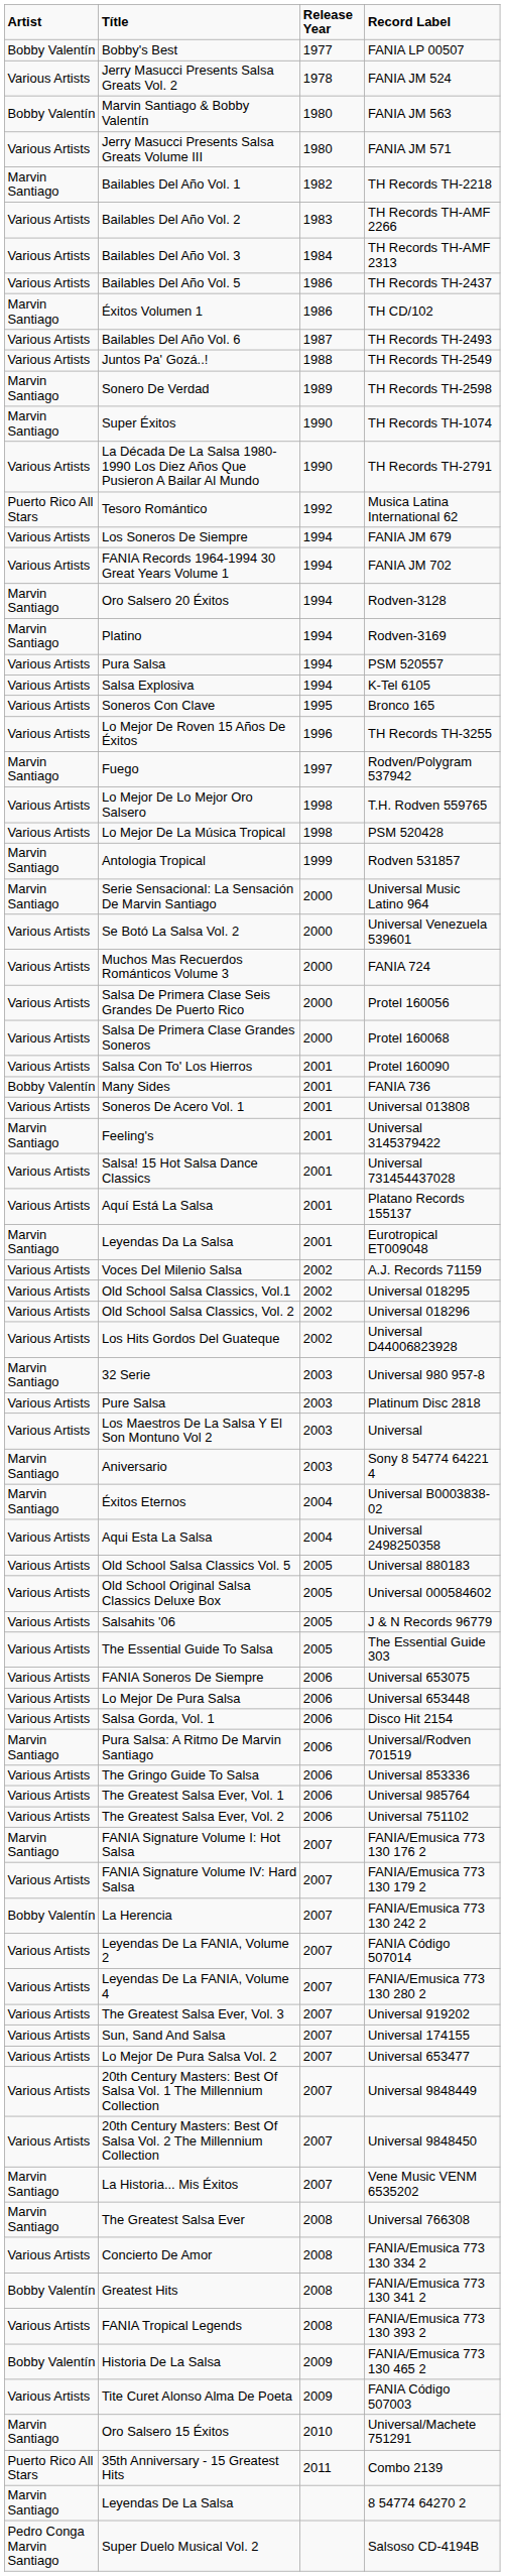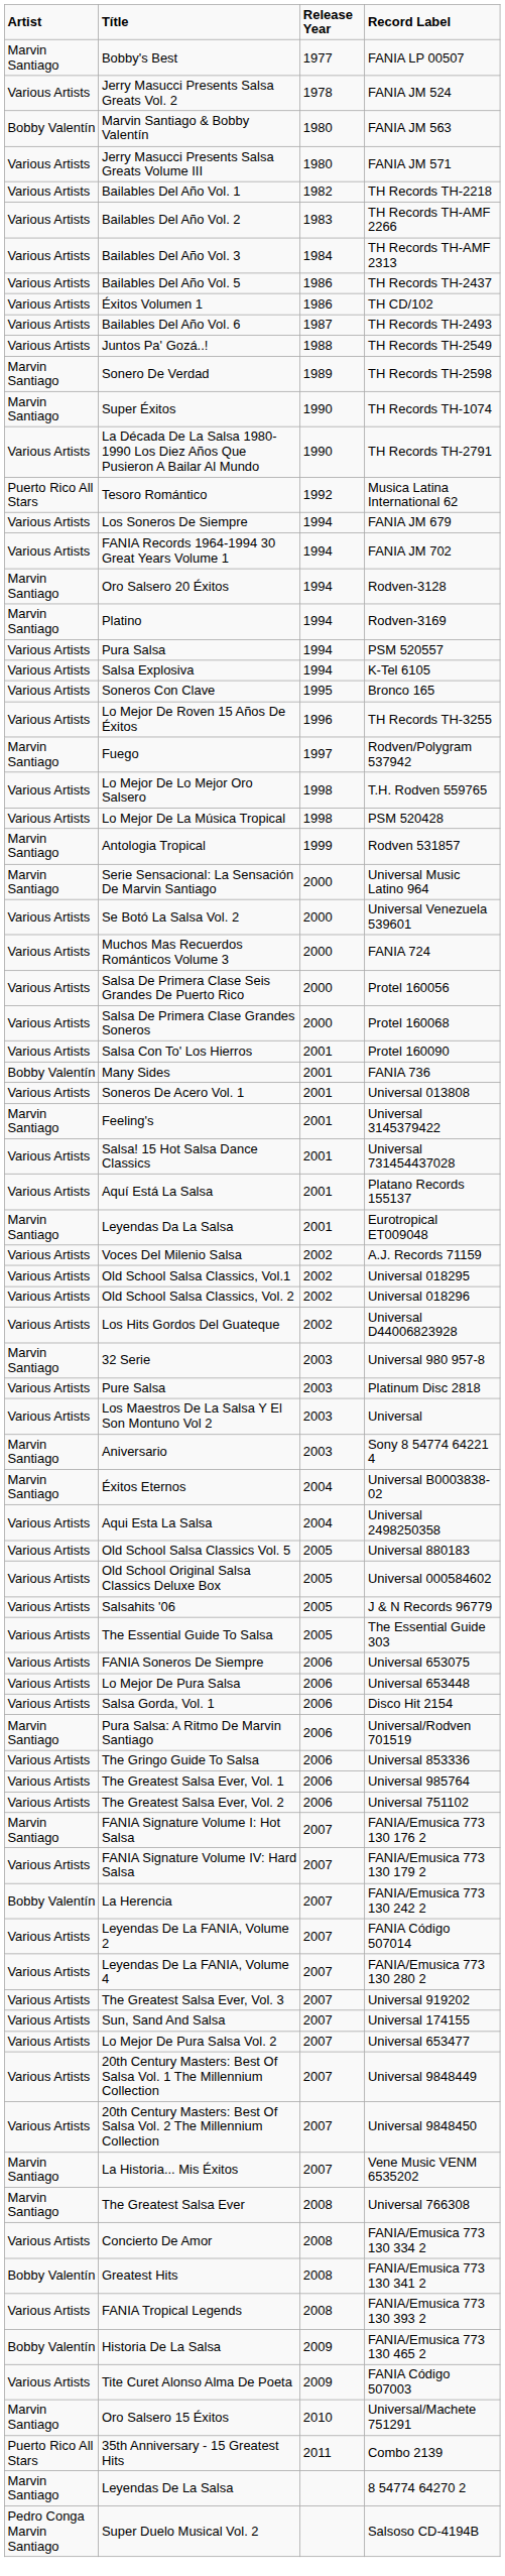 <table border=1 class=wikitable>
 <tr>
 <td color="#f3f300"><strong>Artist</strong></td>
 <td><strong>Títle</strong></td>
 <td><strong>Release Year</strong></td>
 <td><strong>Record Label</strong></td>
 </tr>
 <tr>
-<td>Bobby Valentín</td>
+<td>Marvin Santiago</td>
 <td>Bobby's Best</td>
 <td>1977</td>
 <td>FANIA LP 00507</td>
 </tr>
 <tr>
 <td>Various Artists</td>
 <td>Jerry Masucci Presents Salsa Greats Vol. 2</td>
 <td>1978</td>
 <td>FANIA JM 524</td>
 </tr>
 <tr>
 <td>Bobby Valentín</td>
 <td>Marvin Santiago & Bobby Valentín</td>
 <td>1980</td>
 <td>FANIA JM 563</td>
 </tr>
 <tr>
 <td>Various Artists</td>
 <td>Jerry Masucci Presents Salsa Greats Volume III</td>
 <td>1980</td>
 <td>FANIA JM 571</td>
 </tr>
 <tr>
-<td>Marvin Santiago</td>
+<td>Various Artists</td>
 <td>Bailables Del Año Vol. 1</td>
 <td>1982</td>
 <td>TH Records TH-2218</td>
 </tr>
 <tr>
 <td>Various Artists</td>
 <td>Bailables Del Año Vol. 2</td>
 <td>1983</td>
 <td>TH Records TH-AMF 2266</td>
 </tr>
 <tr>
 <td>Various Artists</td>
 <td>Bailables Del Año Vol. 3</td>
 <td>1984</td>
 <td>TH Records TH-AMF 2313</td>
 </tr>
 <tr>
 <td>Various Artists</td>
 <td>Bailables Del Año Vol. 5</td>
 <td>1986</td>
 <td>TH Records TH-2437</td>
 </tr>
 <tr>
-<td>Marvin Santiago</td>
+<td>Various Artists</td>
 <td>Éxitos Volumen 1</td>
 <td>1986</td>
 <td>TH CD/102</td>
 </tr>
 <tr>
 <td>Various Artists</td>
 <td>Bailables Del Año Vol. 6</td>
 <td>1987</td>
 <td>TH Records TH-2493</td>
 </tr>
 <tr>
 <td>Various Artists</td>
 <td>Juntos Pa' Gozá..!</td>
 <td>1988</td>
 <td>TH Records TH-2549</td>
 </tr>
 <tr>
 <td>Marvin Santiago</td>
 <td>Sonero De Verdad</td>
 <td>1989</td>
 <td>TH Records TH-2598</td>
 </tr>
 <tr>
 <td>Marvin Santiago</td>
 <td>Super Éxitos</td>
 <td>1990</td>
 <td>TH Records TH-1074</td>
 </tr>
 <tr>
 <td>Various Artists</td>
 <td>La Década De La Salsa 1980-1990 Los Diez Años Que Pusieron A Bailar Al Mundo</td>
 <td>1990</td>
 <td>TH Records TH-2791</td>
 </tr>
 <tr>
 <td>Puerto Rico All Stars</td>
 <td>Tesoro Romántico</td>
 <td>1992</td>
 <td>Musica Latina International 62</td>
 </tr>
 <tr>
 <td>Various Artists</td>
 <td>Los Soneros De Siempre</td>
 <td>1994</td>
 <td>FANIA JM 679</td>
 </tr>
 <tr>
 <td>Various Artists</td>
 <td>FANIA Records 1964-1994 30 Great Years Volume 1</td>
 <td>1994</td>
 <td>FANIA JM 702</td>
 </tr>
 <tr>
 <td>Marvin Santiago</td>
 <td>Oro Salsero 20 Éxitos</td>
 <td>1994</td>
 <td>Rodven-3128</td>
 </tr>
 <tr>
 <td>Marvin Santiago</td>
 <td>Platino</td>
 <td>1994</td>
 <td>Rodven-3169</td>
 </tr>
 <tr>
 <td>Various Artists</td>
 <td>Pura Salsa</td>
 <td>1994</td>
 <td>PSM 520557</td>
 </tr>
 <tr>
 <td>Various Artists</td>
 <td>Salsa Explosiva</td>
 <td>1994</td>
 <td>K-Tel 6105</td>
 </tr>
 <tr>
 <td>Various Artists</td>
 <td>Soneros Con Clave</td>
 <td>1995</td>
 <td>Bronco 165</td>
 </tr>
 <tr>
 <td>Various Artists</td>
 <td>Lo Mejor De Roven 15 Años De Éxitos</td>
 <td>1996</td>
 <td>TH Records TH-3255</td>
 </tr>
 <tr>
 <td>Marvin Santiago</td>
 <td>Fuego</td>
 <td>1997</td>
 <td>Rodven/Polygram 537942</td>
 </tr>
 <tr>
 <td>Various Artists</td>
 <td>Lo Mejor De Lo Mejor Oro Salsero</td>
 <td>1998</td>
 <td>T.H. Rodven 559765</td>
 </tr>
 <tr>
 <td>Various Artists</td>
 <td>Lo Mejor De La Música Tropical</td>
 <td>1998</td>
 <td>PSM 520428</td>
 </tr>
 <tr>
 <td>Marvin Santiago</td>
 <td>Antologia Tropical</td>
 <td>1999</td>
 <td>Rodven 531857</td>
 </tr>
 <tr>
 <td>Marvin Santiago</td>
 <td>Serie Sensacional: La Sensación De Marvin Santiago</td>
 <td>2000</td>
 <td>Universal Music Latino 964</td>
 </tr>
 <tr>
 <td>Various Artists</td>
 <td>Se Botó La Salsa Vol. 2</td>
 <td>2000</td>
 <td>Universal Venezuela 539601</td>
 </tr>
 <tr>
 <td>Various Artists</td>
 <td>Muchos Mas Recuerdos Románticos Volume 3</td>
 <td>2000</td>
 <td>FANIA 724</td>
 </tr>
 <tr>
 <td>Various Artists</td>
 <td>Salsa De Primera Clase Seis Grandes De Puerto Rico</td>
 <td>2000</td>
 <td>Protel 160056</td>
 </tr>
 <tr>
 <td>Various Artists</td>
 <td>Salsa De Primera Clase Grandes Soneros</td>
 <td>2000</td>
 <td>Protel 160068</td>
 </tr>
 <tr>
 <td>Various Artists</td>
 <td>Salsa Con To' Los Hierros</td>
 <td>2001</td>
 <td>Protel 160090</td>
 </tr>
 <tr>
 <td>Bobby Valentín</td>
 <td>Many Sides</td>
 <td>2001</td>
 <td>FANIA 736</td>
 </tr>
 <tr>
 <td>Various Artists</td>
 <td>Soneros De Acero Vol. 1</td>
 <td>2001</td>
 <td>Universal 013808</td>
 </tr>
 <tr>
 <td>Marvin Santiago</td>
 <td>Feeling's</td>
 <td>2001</td>
 <td>Universal 3145379422</td>
 </tr>
 <tr>
 <td>Various Artists</td>
 <td>Salsa! 15 Hot Salsa Dance Classics</td>
 <td>2001</td>
 <td>Universal 731454437028</td>
 </tr>
 <tr>
 <td>Various Artists</td>
 <td>Aquí Está La Salsa</td>
 <td>2001</td>
 <td>Platano Records 155137</td>
 </tr>
 <tr>
 <td>Marvin Santiago</td>
 <td>Leyendas Da La Salsa</td>
 <td>2001</td>
 <td>Eurotropical ET009048</td>
 </tr>
 <tr>
 <td>Various Artists</td>
 <td>Voces Del Milenio Salsa</td>
 <td>2002</td>
 <td>A.J. Records 71159</td>
 </tr>
 <tr>
 <td>Various Artists</td>
 <td>Old School Salsa Classics, Vol.1</td>
 <td>2002</td>
 <td>Universal 018295</td>
 </tr>
 <tr>
 <td>Various Artists</td>
 <td>Old School Salsa Classics, Vol. 2</td>
 <td>2002</td>
 <td>Universal 018296</td>
 </tr>
 <tr>
 <td>Various Artists</td>
 <td>Los Hits Gordos Del Guateque</td>
 <td>2002</td>
 <td>Universal D44006823928</td>
 </tr>
 <tr>
 <td>Marvin Santiago</td>
 <td>32 Serie</td>
 <td>2003</td>
 <td>Universal 980 957-8</td>
 </tr>
 <tr>
 <td>Various Artists</td>
 <td>Pure Salsa</td>
 <td>2003</td>
 <td>Platinum Disc 2818</td>
 </tr>
 <tr>
 <td>Various Artists</td>
 <td>Los Maestros De La Salsa Y El Son Montuno Vol 2</td>
 <td>2003</td>
 <td>Universal</td>
 </tr>
 <tr>
 <td>Marvin Santiago</td>
 <td>Aniversario</td>
 <td>2003</td>
 <td>Sony 8 54774 64221 4</td>
 </tr>
 <tr>
 <td>Marvin Santiago</td>
 <td>Éxitos Eternos</td>
 <td>2004</td>
 <td>Universal B0003838-02</td>
 </tr>
 <tr>
 <td>Various Artists</td>
 <td>Aqui Esta La Salsa</td>
 <td>2004</td>
 <td>Universal 2498250358</td>
 </tr>
 <tr>
 <td>Various Artists</td>
 <td>Old School Salsa Classics Vol. 5</td>
 <td>2005</td>
 <td>Universal 880183</td>
 </tr>
 <tr>
 <td>Various Artists</td>
 <td>Old School Original Salsa Classics Deluxe Box</td>
 <td>2005</td>
 <td>Universal 000584602</td>
 </tr>
 <tr>
 <td>Various Artists</td>
 <td>Salsahits '06</td>
 <td>2005</td>
 <td>J & N Records 96779</td>
 </tr>
 <tr>
 <td>Various Artists</td>
 <td>The Essential Guide To Salsa</td>
 <td>2005</td>
 <td>The Essential Guide 303</td>
 </tr>
 <tr>
 <td>Various Artists</td>
 <td>FANIA Soneros De Siempre</td>
 <td>2006</td>
 <td>Universal 653075</td>
 </tr>
 <tr>
 <td>Various Artists</td>
 <td>Lo Mejor De Pura Salsa</td>
 <td>2006</td>
 <td>Universal 653448</td>
 </tr>
 <tr>
 <td>Various Artists</td>
 <td>Salsa Gorda, Vol. 1</td>
 <td>2006</td>
 <td>Disco Hit 2154</td>
 </tr>
 <tr>
 <td>Marvin Santiago</td>
 <td>Pura Salsa: A Ritmo De Marvin Santiago</td>
 <td>2006</td>
 <td>Universal/Rodven 701519</td>
 </tr>
 <tr>
 <td>Various Artists</td>
 <td>The Gringo Guide To Salsa</td>
 <td>2006</td>
 <td>Universal 853336</td>
 </tr>
 <tr>
 <td>Various Artists</td>
 <td>The Greatest Salsa Ever, Vol. 1</td>
 <td>2006</td>
 <td>Universal 985764</td>
 </tr>
 <tr>
 <td>Various Artists</td>
 <td>The Greatest Salsa Ever, Vol. 2</td>
 <td>2006</td>
 <td>Universal 751102</td>
 </tr>
 <tr>
 <td>Marvin Santiago</td>
 <td>FANIA Signature Volume I: Hot Salsa</td>
 <td>2007</td>
 <td>FANIA/Emusica 773 130 176 2</td>
 </tr>
 <tr>
 <td>Various Artists</td>
 <td>FANIA Signature Volume IV: Hard Salsa</td>
 <td>2007</td>
 <td>FANIA/Emusica 773 130 179 2</td>
 </tr>
 <tr>
 <td>Bobby Valentín</td>
 <td>La Herencia</td>
 <td>2007</td>
 <td>FANIA/Emusica 773 130 242 2</td>
 </tr>
 <tr>
 <td>Various Artists</td>
 <td>Leyendas De La FANIA, Volume 2</td>
 <td>2007</td>
 <td>FANIA Código 507014</td>
 </tr>
 <tr>
 <td>Various Artists</td>
 <td>Leyendas De La FANIA, Volume 4</td>
 <td>2007</td>
 <td>FANIA/Emusica 773 130 280 2</td>
 </tr>
 <tr>
 <td>Various Artists</td>
 <td>The Greatest Salsa Ever, Vol. 3</td>
 <td>2007</td>
 <td>Universal 919202</td>
 </tr>
 <tr>
 <td>Various Artists</td>
 <td>Sun, Sand And Salsa</td>
 <td>2007</td>
 <td>Universal 174155</td>
 </tr>
 <tr>
 <td>Various Artists</td>
 <td>Lo Mejor De Pura Salsa Vol. 2</td>
 <td>2007</td>
 <td>Universal 653477</td>
 </tr>
 <tr>
 <td>Various Artists</td>
 <td>20th Century Masters: Best Of Salsa Vol. 1 The Millennium Collection</td>
 <td>2007</td>
 <td>Universal 9848449</td>
 </tr>
 <tr>
 <td>Various Artists</td>
 <td>20th Century Masters: Best Of Salsa Vol. 2 The Millennium Collection</td>
 <td>2007</td>
 <td>Universal 9848450</td>
 </tr>
 <tr>
 <td>Marvin Santiago</td>
 <td>La Historia... Mis Éxitos</td>
 <td>2007</td>
 <td>Vene Music  VENM 6535202</td>
 </tr>
 <tr>
 <td>Marvin Santiago</td>
 <td>The Greatest Salsa Ever</td>
 <td>2008</td>
 <td>Universal 766308</td>
 </tr>
 <tr>
 <td>Various Artists</td>
 <td>Concierto De Amor</td>
 <td>2008</td>
 <td>FANIA/Emusica 773 130 334 2</td>
 </tr>
 <tr>
 <td>Bobby Valentín</td>
 <td>Greatest Hits</td>
 <td>2008</td>
 <td>FANIA/Emusica 773 130 341 2</td>
 </tr>
 <tr>
 <td>Various Artists</td>
 <td>FANIA Tropical Legends</td>
 <td>2008</td>
 <td>FANIA/Emusica 773 130 393 2</td>
 </tr>
 <tr>
 <td>Bobby Valentín</td>
 <td>Historia De La Salsa</td>
 <td>2009</td>
 <td>FANIA/Emusica 773 130 465 2</td>
 </tr>
 <tr>
 <td>Various Artists</td>
 <td>Tite Curet Alonso Alma De Poeta</td>
 <td>2009</td>
 <td>FANIA Código 507003</td>
 </tr>
 <tr>
 <td>Marvin Santiago</td>
 <td>Oro Salsero 15 Éxitos</td>
 <td>2010</td>
 <td>Universal/Machete 751291</td>
 </tr>
 <tr>
 <td>Puerto Rico All Stars</td>
 <td>35th Anniversary - 15 Greatest Hits</td>
 <td>2011</td>
 <td>Combo 2139</td>
 </tr>
 <tr>
 <td>Marvin Santiago</td>
 <td>Leyendas De La Salsa</td>
 <td></td>
 <td>8 54774 64270 2</td>
 </tr>
 <tr>
 <td>Pedro Conga Marvin Santiago</td>
 <td>Super Duelo Musical Vol. 2</td>
 <td></td>
 <td>Salsoso CD-4194B</td>
 </tr>
 </table>
